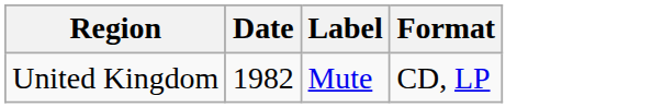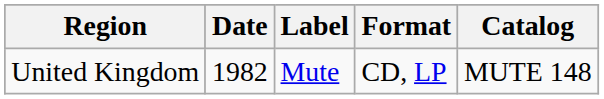 <table class="wikitable">
 <tr>
 <th>Region</th>
 <th>Date</th>
 <th>Label</th>
 <th>Format</th>
+<th>Catalog</th>
 </tr>
 <tr>
 <td>United Kingdom</td>
 <td>1982</td>
 <td><a href='#'>Mute</a></td>
 <td>CD, <a href='#'>LP</a></td>
+<td>MUTE 148</td>
 </tr>
 </table>
